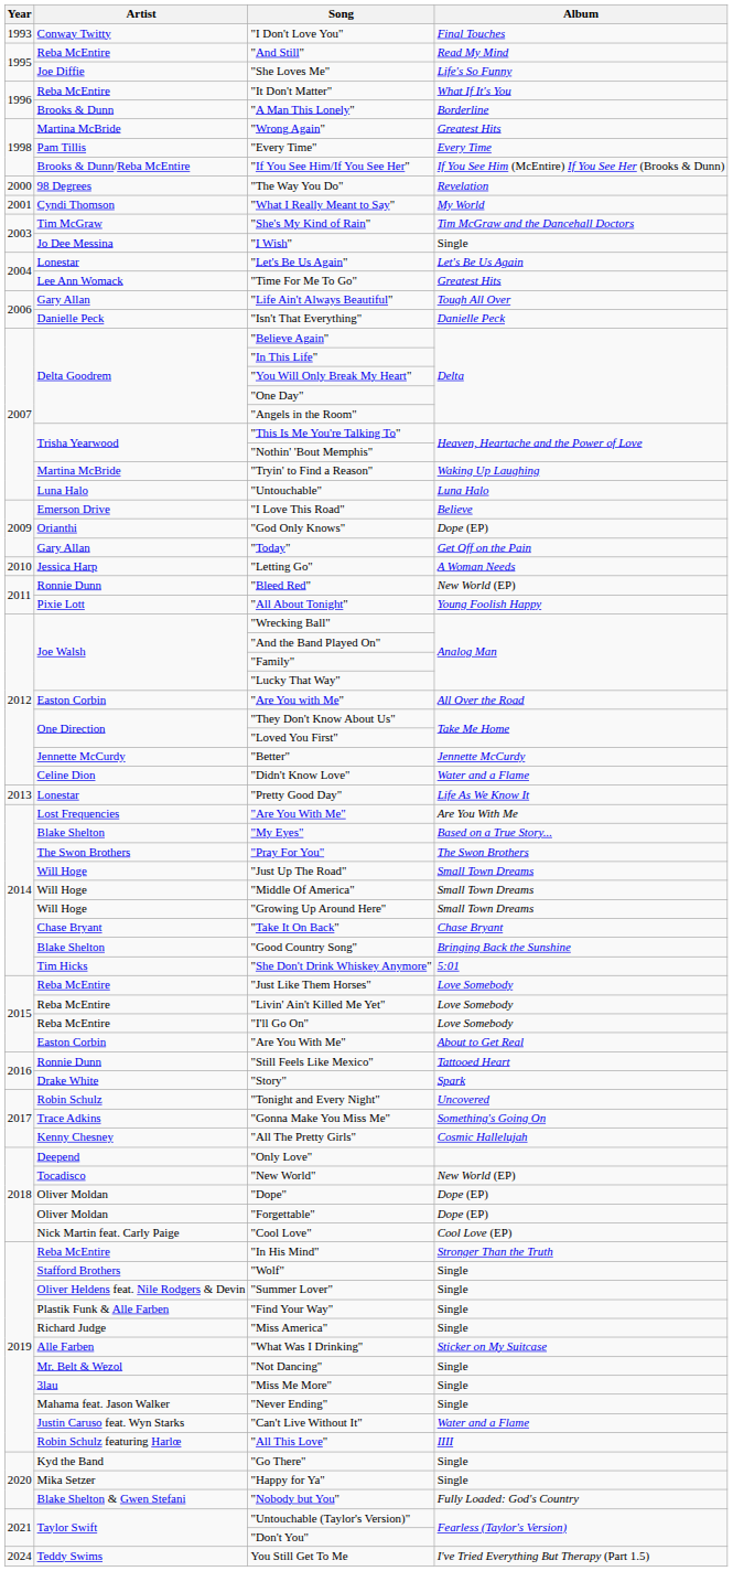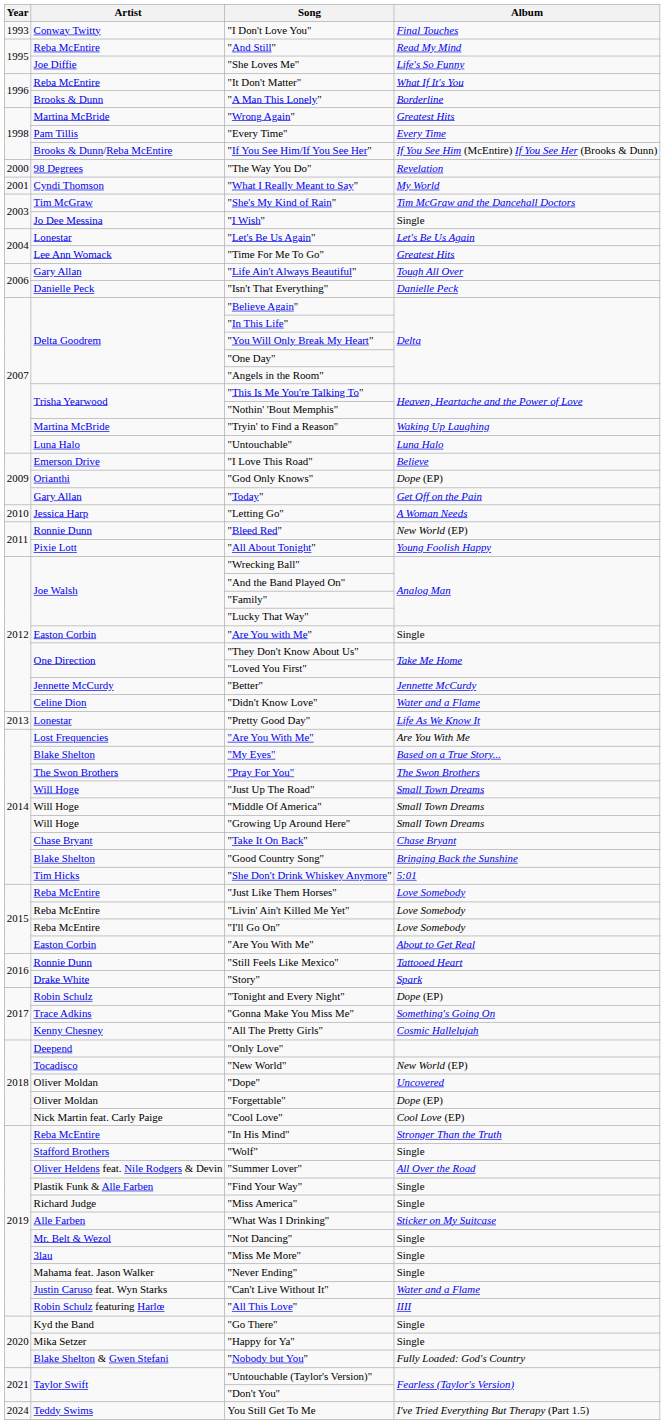 <table class="wikitable">
 <tr>
 <th>Year</th>
 <th>Artist</th>
 <th>Song</th>
 <th>Album</th>
 </tr>
 <tr>
 <td>1993</td>
 <td><a href='#'>Conway Twitty</a></td>
 <td>"I Don't Love You"</td>
 <td><em><a href='#'>Final Touches</a></em></td>
 </tr>
 <tr>
 <td rowspan="2">1995</td>
 <td><a href='#'>Reba McEntire</a></td>
 <td>"<a href='#'>And Still</a>"</td>
 <td><em><a href='#'>Read My Mind</a></em></td>
 </tr>
 <tr>
 <td><a href='#'>Joe Diffie</a></td>
 <td>"She Loves Me"</td>
 <td><em><a href='#'>Life's So Funny</a></em></td>
 </tr>
 <tr>
 <td rowspan="2">1996</td>
 <td><a href='#'>Reba McEntire</a></td>
 <td>"It Don't Matter"</td>
 <td><em><a href='#'>What If It's You</a></em></td>
 </tr>
 <tr>
 <td><a href='#'>Brooks & Dunn</a></td>
 <td>"<a href='#'>A Man This Lonely</a>"</td>
 <td><em><a href='#'>Borderline</a></em></td>
 </tr>
 <tr>
 <td rowspan="3">1998</td>
 <td><a href='#'>Martina McBride</a></td>
 <td>"<a href='#'>Wrong Again</a>"</td>
 <td><a href='#'><em>Greatest Hits</em></a></td>
 </tr>
 <tr>
 <td><a href='#'>Pam Tillis</a></td>
 <td>"Every Time"</td>
 <td><em><a href='#'>Every Time</a></em></td>
 </tr>
 <tr>
 <td><a href='#'>Brooks & Dunn</a>/<a href='#'>Reba McEntire</a></td>
 <td>"<a href='#'>If You See Him/If You See Her</a>"</td>
 <td><em><a href='#'>If You See Him</a></em> (McEntire) <em><a href='#'>If You See Her</a></em> (Brooks & Dunn)</td>
 </tr>
 <tr>
 <td>2000</td>
 <td><a href='#'>98 Degrees</a></td>
 <td>"The Way You Do"</td>
 <td><em><a href='#'>Revelation</a></em></td>
 </tr>
 <tr>
 <td>2001</td>
 <td><a href='#'>Cyndi Thomson</a></td>
 <td>"<a href='#'>What I Really Meant to Say</a>"</td>
 <td><em><a href='#'>My World</a></em></td>
 </tr>
 <tr>
 <td rowspan="2">2003</td>
 <td><a href='#'>Tim McGraw</a></td>
 <td>"<a href='#'>She's My Kind of Rain</a>"</td>
 <td><em><a href='#'>Tim McGraw and the Dancehall Doctors</a></em></td>
 </tr>
 <tr>
 <td><a href='#'>Jo Dee Messina</a></td>
 <td>"<a href='#'>I Wish</a>"</td>
 <td>Single</td>
 </tr>
 <tr>
 <td rowspan="2">2004</td>
 <td><a href='#'>Lonestar</a></td>
 <td>"<a href='#'>Let's Be Us Again</a>"</td>
 <td><em><a href='#'>Let's Be Us Again</a></em></td>
 </tr>
 <tr>
 <td><a href='#'>Lee Ann Womack</a></td>
 <td>"Time For Me To Go"</td>
 <td><a href='#'><em>Greatest Hits</em></a></td>
 </tr>
 <tr>
 <td rowspan="2">2006</td>
 <td><a href='#'>Gary Allan</a></td>
 <td>"<a href='#'>Life Ain't Always Beautiful</a>"</td>
 <td><em><a href='#'>Tough All Over</a></em></td>
 </tr>
 <tr>
 <td><a href='#'>Danielle Peck</a></td>
 <td>"Isn't That Everything"</td>
 <td><em><a href='#'>Danielle Peck</a></em></td>
 </tr>
 <tr>
 <td rowspan="9">2007</td>
 <td rowspan="5"><a href='#'>Delta Goodrem</a></td>
 <td>"<a href='#'>Believe Again</a>"</td>
 <td rowspan="5"><em><a href='#'>Delta</a></em></td>
 </tr>
 <tr>
 <td>"<a href='#'>In This Life</a>"</td>
 </tr>
 <tr>
 <td>"<a href='#'>You Will Only Break My Heart</a>"</td>
 </tr>
 <tr>
 <td>"One Day"</td>
 </tr>
 <tr>
 <td>"Angels in the Room"</td>
 </tr>
 <tr>
 <td rowspan="2"><a href='#'>Trisha Yearwood</a></td>
 <td>"<a href='#'>This Is Me You're Talking To</a>"</td>
 <td rowspan="2"><em><a href='#'>Heaven, Heartache and the Power of Love</a></em></td>
 </tr>
 <tr>
 <td>"Nothin' 'Bout Memphis"</td>
 </tr>
 <tr>
 <td><a href='#'>Martina McBride</a></td>
 <td>"Tryin' to Find a Reason"</td>
 <td><em><a href='#'>Waking Up Laughing</a></em></td>
 </tr>
 <tr>
 <td><a href='#'>Luna Halo</a></td>
 <td>"Untouchable"</td>
 <td><em><a href='#'>Luna Halo</a></em></td>
 </tr>
 <tr>
 <td rowspan="3">2009</td>
 <td><a href='#'>Emerson Drive</a></td>
 <td>"I Love This Road"</td>
 <td><em><a href='#'>Believe</a></em></td>
 </tr>
 <tr>
 <td><a href='#'>Orianthi</a></td>
 <td>"God Only Knows"</td>
 <td><em>Dope</em> (EP)</td>
 </tr>
 <tr>
 <td><a href='#'>Gary Allan</a></td>
 <td>"<a href='#'>Today</a>"</td>
 <td><em><a href='#'>Get Off on the Pain</a></em></td>
 </tr>
 <tr>
 <td>2010</td>
 <td><a href='#'>Jessica Harp</a></td>
 <td>"Letting Go"</td>
 <td><em><a href='#'>A Woman Needs</a></em></td>
 </tr>
 <tr>
 <td rowspan="2">2011</td>
 <td><a href='#'>Ronnie Dunn</a></td>
 <td>"<a href='#'>Bleed Red</a>"</td>
 <td><em>New World</em> (EP)</td>
 </tr>
 <tr>
 <td><a href='#'>Pixie Lott</a></td>
 <td>"<a href='#'>All About Tonight</a>"</td>
 <td><em><a href='#'>Young Foolish Happy</a></em></td>
 </tr>
 <tr>
 <td rowspan="9">2012</td>
 <td rowspan="4"><a href='#'>Joe Walsh</a></td>
 <td>"Wrecking Ball"</td>
 <td rowspan="4"><em><a href='#'>Analog Man</a></em></td>
 </tr>
 <tr>
 <td>"And the Band Played On"</td>
 </tr>
 <tr>
 <td>"Family"</td>
 </tr>
 <tr>
 <td>"Lucky That Way"</td>
 </tr>
 <tr>
 <td><a href='#'>Easton Corbin</a></td>
 <td>"<a href='#'>Are You with Me</a>"</td>
-<td><em><a href='#'>All Over the Road</a></em></td>
+<td>Single</td>
 </tr>
 <tr>
 <td rowspan="2"><a href='#'>One Direction</a></td>
 <td>"They Don't Know About Us"</td>
 <td rowspan="2"><em><a href='#'>Take Me Home</a></em></td>
 </tr>
 <tr>
 <td>"Loved You First"</td>
 </tr>
 <tr>
 <td><a href='#'>Jennette McCurdy</a></td>
 <td>"Better"</td>
 <td><em><a href='#'>Jennette McCurdy</a></em></td>
 </tr>
 <tr>
 <td><a href='#'>Celine Dion</a></td>
 <td>"Didn't Know Love"</td>
 <td><em><a href='#'>Water and a Flame</a></em></td>
 </tr>
 <tr>
 <td>2013</td>
 <td><a href='#'>Lonestar</a></td>
 <td>"Pretty Good Day"</td>
 <td><em><a href='#'>Life As We Know It</a></em></td>
 </tr>
 <tr>
 <td rowspan="9">2014</td>
 <td><a href='#'>Lost Frequencies</a></td>
 <td><a href='#'>"Are You With Me"</a></td>
 <td><em>Are You With Me</em></td>
 </tr>
 <tr>
 <td><a href='#'>Blake Shelton</a></td>
 <td><a href='#'>"My Eyes"</a></td>
 <td><em><a href='#'>Based on a True Story...</a></em></td>
 </tr>
 <tr>
 <td><a href='#'>The Swon Brothers</a></td>
 <td><a href='#'>"Pray For You"</a></td>
 <td><em><a href='#'>The Swon Brothers</a></em></td>
 </tr>
 <tr>
 <td><a href='#'>Will Hoge</a></td>
 <td>"Just Up The Road"</td>
 <td><em><a href='#'>Small Town Dreams</a></em></td>
 </tr>
 <tr>
 <td>Will Hoge</td>
 <td>"Middle Of America"</td>
 <td><em>Small Town Dreams</em></td>
 </tr>
 <tr>
 <td>Will Hoge</td>
 <td>"Growing Up Around Here"</td>
 <td><em>Small Town Dreams</em></td>
 </tr>
 <tr>
 <td><a href='#'>Chase Bryant</a></td>
 <td>"<a href='#'>Take It On Back</a>"</td>
 <td><em><a href='#'>Chase Bryant</a></em></td>
 </tr>
 <tr>
 <td><a href='#'>Blake Shelton</a></td>
 <td>"Good Country Song"</td>
 <td><em><a href='#'>Bringing Back the Sunshine</a></em></td>
 </tr>
 <tr>
 <td><a href='#'>Tim Hicks</a></td>
 <td>"<a href='#'>She Don't Drink Whiskey Anymore</a>"</td>
 <td><em><a href='#'>5:01</a></em></td>
 </tr>
 <tr>
 <td rowspan="4">2015</td>
 <td><a href='#'>Reba McEntire</a></td>
 <td>"Just Like Them Horses"</td>
 <td><em><a href='#'>Love Somebody</a></em></td>
 </tr>
 <tr>
 <td>Reba McEntire</td>
 <td>"Livin' Ain't Killed Me Yet"</td>
 <td><em>Love Somebody</em></td>
 </tr>
 <tr>
 <td>Reba McEntire</td>
 <td>"I'll Go On"</td>
 <td><em>Love Somebody</em></td>
 </tr>
 <tr>
 <td><a href='#'>Easton Corbin</a></td>
 <td>"Are You With Me"</td>
 <td><em><a href='#'>About to Get Real</a></em></td>
 </tr>
 <tr>
 <td rowspan="2">2016</td>
 <td><a href='#'>Ronnie Dunn</a></td>
 <td>"Still Feels Like Mexico"</td>
 <td><em><a href='#'>Tattooed Heart</a></em></td>
 </tr>
 <tr>
 <td><a href='#'>Drake White</a></td>
 <td>"Story"</td>
 <td><em><a href='#'>Spark</a></em></td>
 </tr>
 <tr>
 <td rowspan="3">2017</td>
 <td><a href='#'>Robin Schulz</a></td>
 <td>"Tonight and Every Night"</td>
-<td><em><a href='#'>Uncovered</a></em></td>
+<td><em>Dope</em> (EP)</td>
 </tr>
 <tr>
 <td><a href='#'>Trace Adkins</a></td>
 <td>"Gonna Make You Miss Me"</td>
 <td><em><a href='#'>Something's Going On</a></em></td>
 </tr>
 <tr>
 <td><a href='#'>Kenny Chesney</a></td>
 <td>"All The Pretty Girls"</td>
 <td><em><a href='#'>Cosmic Hallelujah</a></em></td>
 </tr>
 <tr>
 <td rowspan="5">2018</td>
 <td><a href='#'>Deepend</a></td>
 <td>"Only Love"</td>
 <td></td>
 </tr>
 <tr>
 <td><a href='#'>Tocadisco</a></td>
 <td>"New World"</td>
 <td><em>New World</em> (EP)</td>
 </tr>
 <tr>
 <td>Oliver Moldan</td>
 <td>"Dope"</td>
-<td><em>Dope</em> (EP)</td>
+<td><em><a href='#'>Uncovered</a></em></td>
 </tr>
 <tr>
 <td>Oliver Moldan</td>
 <td>"Forgettable"</td>
 <td><em>Dope</em> (EP)</td>
 </tr>
 <tr>
 <td>Nick Martin feat. Carly Paige</td>
 <td>"Cool Love"</td>
 <td><em>Cool Love</em> (EP)</td>
 </tr>
 <tr>
 <td rowspan="11">2019</td>
 <td><a href='#'>Reba McEntire</a></td>
 <td>"In His Mind"</td>
 <td><em><a href='#'>Stronger Than the Truth</a></em></td>
 </tr>
 <tr>
 <td><a href='#'>Stafford Brothers</a></td>
 <td>"Wolf"</td>
 <td>Single</td>
 </tr>
 <tr>
 <td><a href='#'>Oliver Heldens</a> feat. <a href='#'>Nile Rodgers</a> & Devin</td>
 <td>"Summer Lover"</td>
-<td>Single</td>
+<td><em><a href='#'>All Over the Road</a></em></td>
 </tr>
 <tr>
 <td>Plastik Funk & <a href='#'>Alle Farben</a></td>
 <td>"Find Your Way"</td>
 <td>Single</td>
 </tr>
 <tr>
 <td>Richard Judge</td>
 <td>"Miss America"</td>
 <td>Single</td>
 </tr>
 <tr>
 <td><a href='#'>Alle Farben</a></td>
 <td>"What Was I Drinking"</td>
 <td><em><a href='#'>Sticker on My Suitcase</a></em></td>
 </tr>
 <tr>
 <td><a href='#'>Mr. Belt & Wezol</a></td>
 <td>"Not Dancing"</td>
 <td>Single</td>
 </tr>
 <tr>
 <td><a href='#'>3lau</a></td>
 <td>"Miss Me More"</td>
 <td>Single</td>
 </tr>
 <tr>
 <td>Mahama feat. Jason Walker</td>
 <td>"Never Ending"</td>
 <td>Single</td>
 </tr>
 <tr>
 <td><a href='#'>Justin Caruso</a> feat. Wyn Starks</td>
 <td>"Can't Live Without It"</td>
 <td><em><a href='#'>Water and a Flame</a></em></td>
 </tr>
 <tr>
 <td><a href='#'>Robin Schulz</a> featuring <a href='#'>Harlœ</a></td>
 <td>"<a href='#'>All This Love</a>"</td>
 <td><em><a href='#'>IIII</a></em></td>
 </tr>
 <tr>
 <td rowspan="3">2020</td>
 <td>Kyd the Band</td>
 <td>"Go There"</td>
 <td>Single</td>
 </tr>
 <tr>
 <td>Mika Setzer</td>
 <td>"Happy for Ya"</td>
 <td>Single</td>
 </tr>
 <tr>
 <td><a href='#'>Blake Shelton</a> & <a href='#'>Gwen Stefani</a></td>
 <td>"<a href='#'>Nobody but You</a>"</td>
 <td><em>Fully Loaded: God's Country</em></td>
 </tr>
 <tr>
 <td rowspan=2>2021</td>
 <td rowspan=2><a href='#'>Taylor Swift</a></td>
 <td>"Untouchable (Taylor's Version)"</td>
 <td rowspan=2><em><a href='#'>Fearless (Taylor's Version)</a></em></td>
 </tr>
 <tr>
 <td>"Don't You"</td>
 </tr>
 <tr>
 <td rowspan="1">2024</td>
 <td rowspan=1><a href='#'>Teddy Swims</a></td>
 <td>You Still Get To Me</td>
 <td rowspan="1"><em>I've Tried Everything But Therapy</em> (Part 1.5)</td>
 </tr>
 </table>
